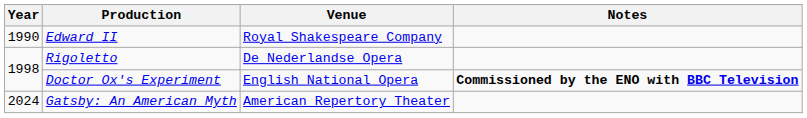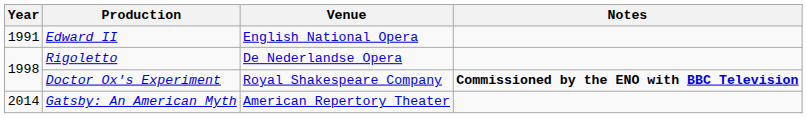 <table class="wikitable plainrowheaders sortable" style="margin-right: 0;">
 <tr>
 <th scope="col">Year</th>
 <th scope="col">Production</th>
 <th scope="col">Venue</th>
 <th scope="col">Notes</th>
 </tr>
 <tr>
-<td>1990</td>
+<td>1991</td>
 <td><em><a href='#'>Edward II</a></em></td>
-<td><a href='#'>Royal Shakespeare Company</a></td>
+<td><a href='#'>English National Opera</a></td>
 <td></td>
 </tr>
 <tr>
 <td rowspan="2">1998</td>
 <td><em><a href='#'>Rigoletto</a></em></td>
 <td><a href='#'>De Nederlandse Opera</a></td>
 <td></td>
 </tr>
 <tr>
 <td><em><a href='#'>Doctor Ox's Experiment</a></em></td>
-<td><a href='#'>English National Opera</a></td>
+<td><a href='#'>Royal Shakespeare Company</a></td>
 <td><strong>Commissioned by the ENO with <a href='#'>BBC Television</a></strong></td>
 </tr>
 <tr>
-<td>2024</td>
+<td>2014</td>
 <td><em><a href='#'>Gatsby: An American Myth</a></em></td>
 <td><a href='#'>American Repertory Theater</a></td>
 <td></td>
 </tr>
 </table>
